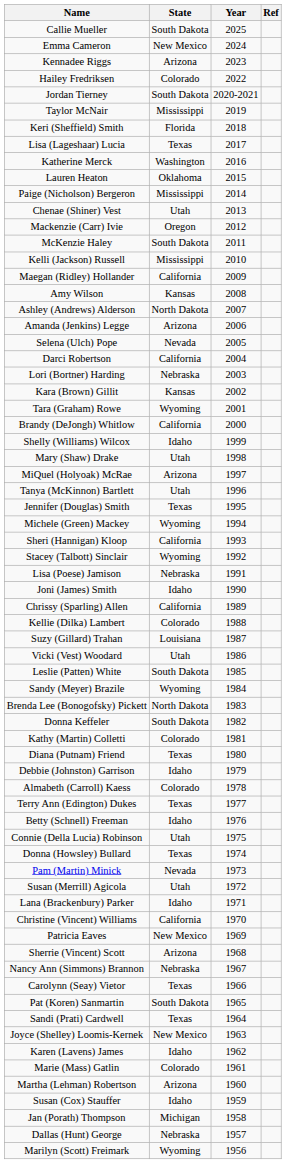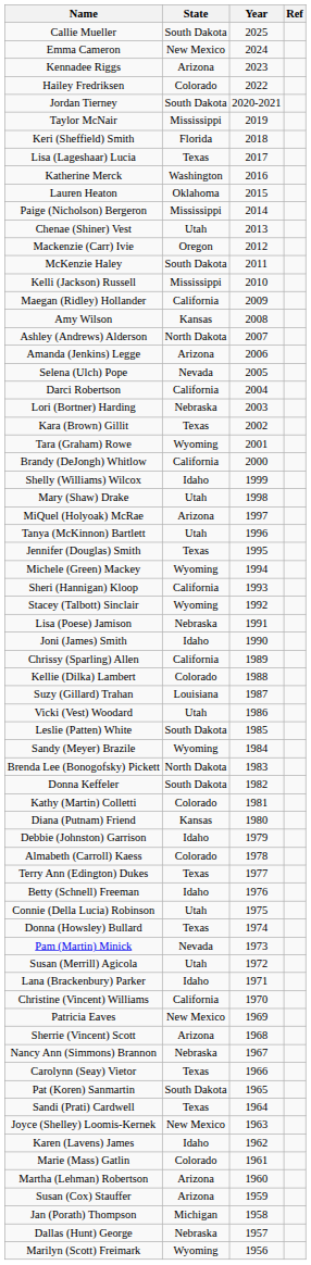 <table class ="wikitable" style="text-align:center">
 <tr>
 <th scope ="col">Name</th>
 <th scope="col">State</th>
 <th scope="col">Year</th>
 <th>Ref</th>
 </tr>
 <tr>
 <td>Callie Mueller</td>
 <td>South Dakota</td>
 <td>2025</td>
 <td></td>
 </tr>
 <tr>
 <td>Emma Cameron</td>
 <td>New Mexico</td>
 <td>2024</td>
 <td></td>
 </tr>
 <tr>
 <td>Kennadee Riggs</td>
 <td>Arizona</td>
 <td>2023</td>
 <td></td>
 </tr>
 <tr>
 <td>Hailey Fredriksen</td>
 <td>Colorado</td>
 <td>2022</td>
 <td></td>
 </tr>
 <tr>
 <td>Jordan Tierney</td>
 <td>South Dakota</td>
 <td>2020-2021</td>
 <td></td>
 </tr>
 <tr>
 <td>Taylor McNair</td>
 <td>Mississippi</td>
 <td>2019</td>
 <td></td>
 </tr>
 <tr>
 <td align="center">Keri (Sheffield) Smith</td>
 <td align="center">Florida</td>
 <td align="center">2018</td>
 <td></td>
 </tr>
 <tr>
 <td align="center">Lisa (Lageshaar) Lucia</td>
 <td align="center">Texas</td>
 <td align="center">2017</td>
 <td></td>
 </tr>
 <tr>
 <td align="center">Katherine Merck</td>
 <td align="center">Washington</td>
 <td align="center">2016</td>
 <td></td>
 </tr>
 <tr>
 <td align="center">Lauren Heaton</td>
 <td align="center">Oklahoma</td>
 <td align="center">2015</td>
 <td></td>
 </tr>
 <tr>
 <td align="center">Paige (Nicholson) Bergeron</td>
 <td align="center">Mississippi</td>
 <td align="center">2014</td>
 <td></td>
 </tr>
 <tr>
 <td align="center">Chenae (Shiner) Vest</td>
 <td align="center">Utah</td>
 <td align="center">2013</td>
 <td></td>
 </tr>
 <tr>
 <td align="center">Mackenzie (Carr) Ivie</td>
 <td align="center">Oregon</td>
 <td align="center">2012</td>
 <td></td>
 </tr>
 <tr>
 <td align="center">McKenzie Haley</td>
 <td align="center">South Dakota</td>
 <td align="center">2011</td>
 <td></td>
 </tr>
 <tr>
 <td align="center">Kelli (Jackson) Russell</td>
 <td align="center">Mississippi</td>
 <td align="center">2010</td>
 <td></td>
 </tr>
 <tr>
 <td align="center">Maegan (Ridley) Hollander</td>
 <td align="center">California</td>
 <td align="center">2009</td>
 <td></td>
 </tr>
 <tr>
 <td align="center">Amy Wilson</td>
 <td align="center">Kansas</td>
 <td align="center">2008</td>
 <td></td>
 </tr>
 <tr>
 <td align="center">Ashley (Andrews) Alderson</td>
 <td align="center">North Dakota</td>
 <td align="center">2007</td>
 <td></td>
 </tr>
 <tr>
 <td align="center">Amanda (Jenkins) Legge</td>
 <td align="center">Arizona</td>
 <td align="center">2006</td>
 <td></td>
 </tr>
 <tr>
 <td align="center">Selena (Ulch) Pope</td>
 <td align="center">Nevada</td>
 <td align="center">2005</td>
 <td></td>
 </tr>
 <tr>
 <td align="center">Darci Robertson</td>
 <td align="center">California</td>
 <td align="center">2004</td>
 <td></td>
 </tr>
 <tr>
 <td align="center">Lori (Bortner) Harding</td>
 <td align="center">Nebraska</td>
 <td align="center">2003</td>
 <td></td>
 </tr>
 <tr>
 <td align="center">Kara (Brown) Gillit</td>
-<td align="center">Kansas</td>
+<td align="center">Texas</td>
 <td align="center">2002</td>
 <td></td>
 </tr>
 <tr>
 <td align="center">Tara (Graham) Rowe</td>
 <td align="center">Wyoming</td>
 <td align="center">2001</td>
 <td></td>
 </tr>
 <tr>
 <td align="center">Brandy (DeJongh) Whitlow</td>
 <td align="center">California</td>
 <td align="center">2000</td>
 <td></td>
 </tr>
 <tr>
 <td align="center">Shelly (Williams) Wilcox</td>
 <td align="center">Idaho</td>
 <td align="center">1999</td>
 <td></td>
 </tr>
 <tr>
 <td align="center">Mary (Shaw) Drake</td>
 <td align="center">Utah</td>
 <td align="center">1998</td>
 <td></td>
 </tr>
 <tr>
 <td align="center">MiQuel (Holyoak) McRae</td>
 <td align="center">Arizona</td>
 <td align="center">1997</td>
 <td></td>
 </tr>
 <tr>
 <td align="center">Tanya (McKinnon) Bartlett</td>
 <td align="center">Utah</td>
 <td align="center">1996</td>
 <td></td>
 </tr>
 <tr>
 <td align="center">Jennifer (Douglas) Smith</td>
 <td align="center">Texas</td>
 <td align="center">1995</td>
 <td></td>
 </tr>
 <tr>
 <td align="center">Michele (Green) Mackey</td>
 <td align="center">Wyoming</td>
 <td align="center">1994</td>
 <td></td>
 </tr>
 <tr>
 <td align="center">Sheri (Hannigan) Kloop</td>
 <td align="center">California</td>
 <td align="center">1993</td>
 <td></td>
 </tr>
 <tr>
 <td align="center">Stacey (Talbott) Sinclair</td>
 <td align="center">Wyoming</td>
 <td align="center">1992</td>
 <td></td>
 </tr>
 <tr>
 <td align="center">Lisa (Poese) Jamison</td>
 <td align="center">Nebraska</td>
 <td align="center">1991</td>
 <td></td>
 </tr>
 <tr>
 <td align="center">Joni (James) Smith</td>
 <td align="center">Idaho</td>
 <td align="center">1990</td>
 <td></td>
 </tr>
 <tr>
 <td align="center">Chrissy (Sparling) Allen</td>
 <td align="center">California</td>
 <td align="center">1989</td>
 <td></td>
 </tr>
 <tr>
 <td align="center">Kellie (Dilka) Lambert</td>
 <td align="center">Colorado</td>
 <td align="center">1988</td>
 <td></td>
 </tr>
 <tr>
 <td align="center">Suzy (Gillard) Trahan</td>
 <td align="center">Louisiana</td>
 <td align="center">1987</td>
 <td></td>
 </tr>
 <tr>
 <td align="center">Vicki (Vest) Woodard</td>
 <td align="center">Utah</td>
 <td align="center">1986</td>
 <td></td>
 </tr>
 <tr>
 <td align="center">Leslie (Patten) White</td>
 <td align="center">South Dakota</td>
 <td align="center">1985</td>
 <td></td>
 </tr>
 <tr>
 <td align="center">Sandy (Meyer) Brazile</td>
 <td align="center">Wyoming</td>
 <td align="center">1984</td>
 <td></td>
 </tr>
 <tr>
 <td align="center">Brenda Lee (Bonogofsky) Pickett</td>
 <td align="center">North Dakota</td>
 <td align="center">1983</td>
 <td></td>
 </tr>
 <tr>
 <td align="center">Donna Keffeler</td>
 <td align="center">South Dakota</td>
 <td align="center">1982</td>
 <td></td>
 </tr>
 <tr>
 <td align="center">Kathy (Martin) Colletti</td>
 <td align="center">Colorado</td>
 <td align="center">1981</td>
 <td></td>
 </tr>
 <tr>
 <td align="center">Diana (Putnam) Friend</td>
-<td align="center">Texas</td>
+<td align="center">Kansas</td>
 <td align="center">1980</td>
 <td></td>
 </tr>
 <tr>
 <td align="center">Debbie (Johnston) Garrison</td>
 <td align="center">Idaho</td>
 <td align="center">1979</td>
 <td></td>
 </tr>
 <tr>
 <td align="center">Almabeth (Carroll) Kaess</td>
 <td align="center">Colorado</td>
 <td align="center">1978</td>
 <td></td>
 </tr>
 <tr>
 <td align="center">Terry Ann (Edington) Dukes</td>
 <td align="center">Texas</td>
 <td align="center">1977</td>
 <td></td>
 </tr>
 <tr>
 <td align="center">Betty (Schnell) Freeman</td>
 <td align="center">Idaho</td>
 <td align="center">1976</td>
 <td></td>
 </tr>
 <tr>
 <td align="center">Connie (Della Lucia) Robinson</td>
 <td align="center">Utah</td>
 <td align="center">1975</td>
 <td></td>
 </tr>
 <tr>
 <td align="center">Donna (Howsley) Bullard</td>
 <td align="center">Texas</td>
 <td align="center">1974</td>
 <td></td>
 </tr>
 <tr>
 <td align="center"><a href='#'>Pam (Martin) Minick</a></td>
 <td align="center">Nevada</td>
 <td align="center">1973</td>
 <td></td>
 </tr>
 <tr>
 <td align="center">Susan (Merrill) Agicola</td>
 <td align="center">Utah</td>
 <td align="center">1972</td>
 <td></td>
 </tr>
 <tr>
 <td align="center">Lana (Brackenbury) Parker</td>
 <td align="center">Idaho</td>
 <td align="center">1971</td>
 <td></td>
 </tr>
 <tr>
 <td align="center">Christine (Vincent) Williams</td>
 <td align="center">California</td>
 <td align="center">1970</td>
 <td></td>
 </tr>
 <tr>
 <td align="center">Patricia Eaves</td>
 <td align="center">New Mexico</td>
 <td align="center">1969</td>
 <td></td>
 </tr>
 <tr>
 <td align="center">Sherrie (Vincent) Scott</td>
 <td align="center">Arizona</td>
 <td align="center">1968</td>
 <td></td>
 </tr>
 <tr>
 <td align="center">Nancy Ann (Simmons) Brannon</td>
 <td align="center">Nebraska</td>
 <td align="center">1967</td>
 <td></td>
 </tr>
 <tr>
 <td align="center">Carolynn (Seay) Vietor</td>
 <td align="center">Texas</td>
 <td align="center">1966</td>
 <td></td>
 </tr>
 <tr>
 <td align="center">Pat (Koren) Sanmartin</td>
 <td align="center">South Dakota</td>
 <td align="center">1965</td>
 <td></td>
 </tr>
 <tr>
 <td align="center">Sandi (Prati) Cardwell</td>
 <td align="center">Texas</td>
 <td align="center">1964</td>
 <td></td>
 </tr>
 <tr>
 <td align="center">Joyce (Shelley) Loomis-Kernek</td>
 <td align="center">New Mexico</td>
 <td align="center">1963</td>
 <td></td>
 </tr>
 <tr>
 <td align="center">Karen (Lavens) James</td>
 <td align="center">Idaho</td>
 <td align="center">1962</td>
 <td></td>
 </tr>
 <tr>
 <td align="center">Marie (Mass) Gatlin</td>
 <td align="center">Colorado</td>
 <td align="center">1961</td>
 <td></td>
 </tr>
 <tr>
 <td align="center">Martha (Lehman) Robertson</td>
 <td align="center">Arizona</td>
 <td align="center">1960</td>
 <td></td>
 </tr>
 <tr>
 <td align="center">Susan (Cox) Stauffer</td>
-<td align="center">Idaho</td>
+<td align="center">Arizona</td>
 <td align="center">1959</td>
 <td></td>
 </tr>
 <tr>
 <td align="center">Jan (Porath) Thompson</td>
 <td align="center">Michigan</td>
 <td align="center">1958</td>
 <td></td>
 </tr>
 <tr>
 <td align="center">Dallas (Hunt) George</td>
 <td align="center">Nebraska</td>
 <td align="center">1957</td>
 <td></td>
 </tr>
 <tr>
 <td align="center">Marilyn (Scott) Freimark</td>
 <td align="center">Wyoming</td>
 <td align="center">1956</td>
 <td></td>
 </tr>
 </table>
